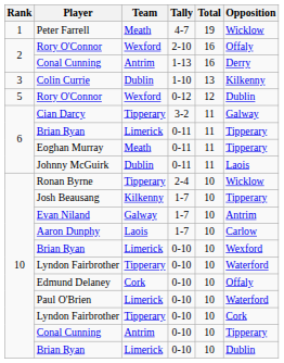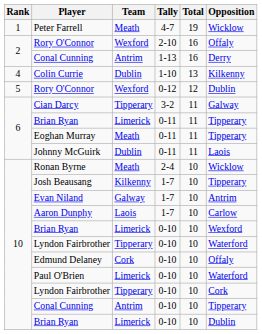 <table class="wikitable">
 <tr>
 <th>Rank</th>
 <th>Player</th>
 <th>Team</th>
 <th>Tally</th>
 <th>Total</th>
 <th>Opposition</th>
 </tr>
 <tr>
 <td rowspan=1 align=center>1</td>
 <td>Peter Farrell</td>
 <td><a href='#'>Meath</a></td>
 <td align=center>4-7</td>
 <td align=center>19</td>
 <td><a href='#'>Wicklow</a></td>
 </tr>
 <tr>
 <td rowspan=2 align=center>2</td>
 <td><a href='#'>Rory O'Connor</a></td>
 <td><a href='#'>Wexford</a></td>
 <td align=center>2-10</td>
 <td align=center>16</td>
 <td><a href='#'>Offaly</a></td>
 </tr>
 <tr>
 <td><a href='#'>Conal Cunning</a></td>
 <td><a href='#'>Antrim</a></td>
 <td align=center>1-13</td>
 <td align=center>16</td>
 <td><a href='#'>Derry</a></td>
 </tr>
 <tr>
-<td rowspan=1 align=center>3</td>
+<td rowspan=1 align=center>4</td>
 <td><a href='#'>Colin Currie</a></td>
 <td><a href='#'>Dublin</a></td>
 <td align=center>1-10</td>
 <td align=center>13</td>
 <td><a href='#'>Kilkenny</a></td>
 </tr>
 <tr>
 <td rowspan=1 align=center>5</td>
 <td><a href='#'>Rory O'Connor</a></td>
 <td><a href='#'>Wexford</a></td>
 <td align=center>0-12</td>
 <td align=center>12</td>
 <td><a href='#'>Dublin</a></td>
 </tr>
 <tr>
 <td rowspan=4 align=center>6</td>
 <td><a href='#'>Cian Darcy</a></td>
 <td><a href='#'>Tipperary</a></td>
 <td align=center>3-2</td>
 <td align=center>11</td>
 <td><a href='#'>Galway</a></td>
 </tr>
 <tr>
 <td><a href='#'>Brian Ryan</a></td>
 <td><a href='#'>Limerick</a></td>
 <td align=center>0-11</td>
 <td align=center>11</td>
 <td><a href='#'>Tipperary</a></td>
 </tr>
 <tr>
 <td>Eoghan Murray</td>
 <td><a href='#'>Meath</a></td>
 <td align=center>0-11</td>
 <td align=center>11</td>
 <td><a href='#'>Tipperary</a></td>
 </tr>
 <tr>
 <td>Johnny McGuirk</td>
 <td><a href='#'>Dublin</a></td>
 <td align=center>0-11</td>
 <td align=center>11</td>
 <td><a href='#'>Laois</a></td>
 </tr>
 <tr>
 <td rowspan=11 align=center>10</td>
 <td>Ronan Byrne</td>
-<td><a href='#'>Tipperary</a></td>
+<td><a href='#'>Meath</a></td>
 <td align=center>2-4</td>
 <td align=center>10</td>
 <td><a href='#'>Wicklow</a></td>
 </tr>
 <tr>
 <td>Josh Beausang</td>
 <td><a href='#'>Kilkenny</a></td>
 <td align=center>1-7</td>
 <td align=center>10</td>
 <td><a href='#'>Tipperary</a></td>
 </tr>
 <tr>
 <td><a href='#'>Evan Niland</a></td>
 <td><a href='#'>Galway</a></td>
 <td align=center>1-7</td>
 <td align=center>10</td>
 <td><a href='#'>Antrim</a></td>
 </tr>
 <tr>
 <td><a href='#'>Aaron Dunphy</a></td>
 <td><a href='#'>Laois</a></td>
 <td align=center>1-7</td>
 <td align=center>10</td>
 <td><a href='#'>Carlow</a></td>
 </tr>
 <tr>
 <td><a href='#'>Brian Ryan</a></td>
 <td><a href='#'>Limerick</a></td>
 <td align=center>0-10</td>
 <td align=center>10</td>
 <td><a href='#'>Wexford</a></td>
 </tr>
 <tr>
 <td>Lyndon Fairbrother</td>
 <td><a href='#'>Tipperary</a></td>
 <td align=center>0-10</td>
 <td align=center>10</td>
 <td><a href='#'>Waterford</a></td>
 </tr>
 <tr>
 <td>Edmund Delaney</td>
 <td><a href='#'>Cork</a></td>
 <td align=center>0-10</td>
 <td align=center>10</td>
 <td><a href='#'>Offaly</a></td>
 </tr>
 <tr>
 <td>Paul O'Brien</td>
 <td><a href='#'>Limerick</a></td>
 <td align=center>0-10</td>
 <td align=center>10</td>
 <td><a href='#'>Waterford</a></td>
 </tr>
 <tr>
 <td>Lyndon Fairbrother</td>
 <td><a href='#'>Tipperary</a></td>
 <td align=center>0-10</td>
 <td align=center>10</td>
 <td><a href='#'>Cork</a></td>
 </tr>
 <tr>
 <td><a href='#'>Conal Cunning</a></td>
 <td><a href='#'>Antrim</a></td>
 <td align=center>0-10</td>
 <td align=center>10</td>
 <td><a href='#'>Tipperary</a></td>
 </tr>
 <tr>
 <td><a href='#'>Brian Ryan</a></td>
 <td><a href='#'>Limerick</a></td>
 <td align=center>0-10</td>
 <td align=center>10</td>
 <td><a href='#'>Dublin</a></td>
 </tr>
 </table>
